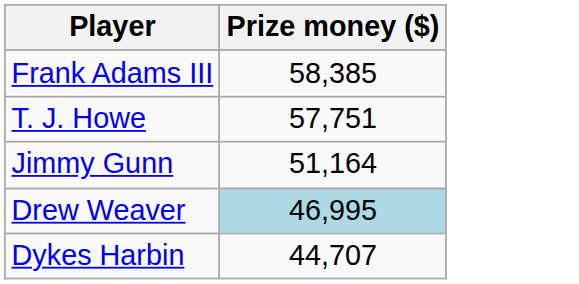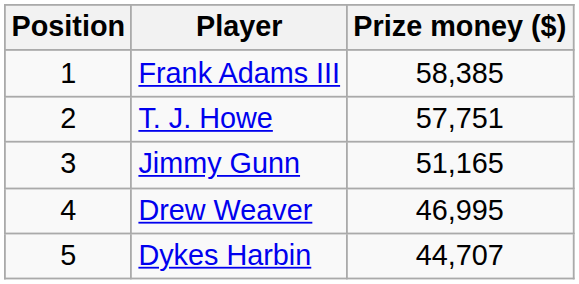 <table class="wikitable">
 <tr>
+<th>Position</th>
 <th>Player</th>
 <th>Prize money ($)</th>
 </tr>
 <tr>
+<td align=center>1</td>
 <td> <a href='#'>Frank Adams III</a></td>
 <td align=center>58,385</td>
 </tr>
 <tr>
+<td align=center>2</td>
 <td> <a href='#'>T. J. Howe</a></td>
 <td align=center>57,751</td>
 </tr>
 <tr>
+<td align=center>3</td>
 <td> <a href='#'>Jimmy Gunn</a></td>
-<td align=center>51,164</td>
+<td align=center>51,165</td>
 </tr>
 <tr>
+<td align=center>4</td>
 <td> <a href='#'>Drew Weaver</a></td>
-<td align=center style="background: lightblue;">46,995</td>
+<td align=center>46,995</td>
 </tr>
 <tr>
+<td align=center>5</td>
 <td> <a href='#'>Dykes Harbin</a></td>
 <td align=center>44,707</td>
 </tr>
 </table>
